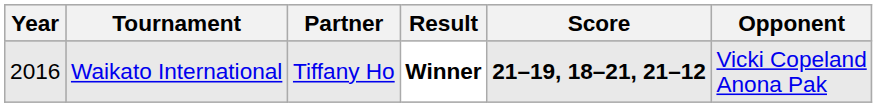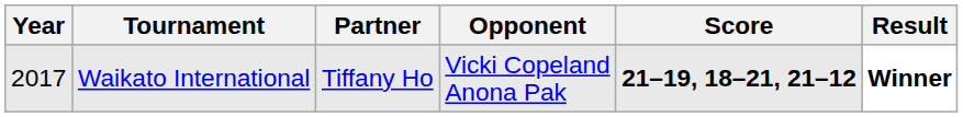 <table class="sortable wikitable" style="font-size: 90%;">
 <tr>
 <th>Year</th>
 <th>Tournament</th>
 <th>Partner</th>
+<th>Opponent</th>
+<th>Score</th>
 <th>Result</th>
-<th>Score</th>
-<th>Opponent</th>
 </tr>
 <tr style="background:#E9E9E9">
-<td align="center">2016</td>
+<td align="center">2017</td>
 <td align="left"><a href='#'>Waikato International</a></td>
 <td align="left"> <a href='#'>Tiffany Ho</a></td>
+<td align="left"> <a href='#'>Vicki Copeland</a> <br>  <a href='#'>Anona Pak</a></td>
+<td align="left"><strong>21–19, 18–21, 21–12</strong></td>
 <td style="text-align:left; background:white"> <strong>Winner</strong></td>
-<td align="left"><strong>21–19, 18–21, 21–12</strong></td>
-<td align="left"> <a href='#'>Vicki Copeland</a> <br>  <a href='#'>Anona Pak</a></td>
 </tr>
 </table>
